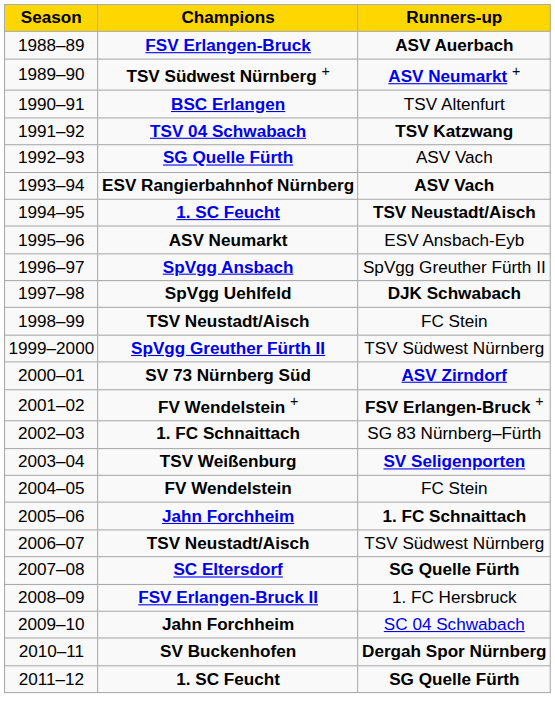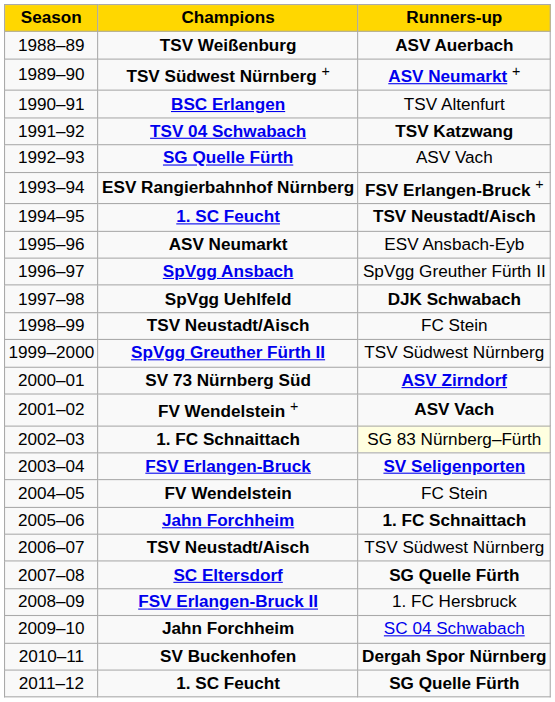 <table class="wikitable">
 <tr align="center" style="background:#FFD700">
 <td><strong>Season</strong></td>
 <td><strong>Champions</strong></td>
 <td><strong>Runners-up</strong></td>
 </tr>
 <tr align="center">
 <td>1988–89</td>
-<td><strong><a href='#'>FSV Erlangen-Bruck</a></strong></td>
+<td><strong>TSV Weißenburg</strong></td>
 <td><strong>ASV Auerbach</strong></td>
 </tr>
 <tr align="center">
 <td>1989–90</td>
 <td><strong>TSV Südwest Nürnberg</strong> <sup>+</sup></td>
 <td><strong><a href='#'>ASV Neumarkt</a></strong> <sup>+</sup></td>
 </tr>
 <tr align="center">
 <td>1990–91</td>
 <td><strong><a href='#'>BSC Erlangen</a></strong></td>
 <td>TSV Altenfurt</td>
 </tr>
 <tr align="center">
 <td>1991–92</td>
 <td><strong><a href='#'>TSV 04 Schwabach</a></strong></td>
 <td><strong>TSV Katzwang</strong></td>
 </tr>
 <tr align="center">
 <td>1992–93</td>
 <td><strong><a href='#'>SG Quelle Fürth</a></strong></td>
 <td>ASV Vach</td>
 </tr>
 <tr align="center">
 <td>1993–94</td>
 <td><strong>ESV Rangierbahnhof Nürnberg</strong></td>
-<td><strong>ASV Vach</strong></td>
+<td><strong>FSV Erlangen-Bruck</strong> <sup>+</sup></td>
 </tr>
 <tr align="center">
 <td>1994–95</td>
 <td><strong><a href='#'>1. SC Feucht</a></strong></td>
 <td><strong>TSV Neustadt/Aisch</strong></td>
 </tr>
 <tr align="center">
 <td>1995–96</td>
 <td><strong>ASV Neumarkt</strong></td>
 <td>ESV Ansbach-Eyb</td>
 </tr>
 <tr align="center">
 <td>1996–97</td>
 <td><strong><a href='#'>SpVgg Ansbach</a></strong></td>
 <td>SpVgg Greuther Fürth II</td>
 </tr>
 <tr align="center">
 <td>1997–98</td>
 <td><strong>SpVgg Uehlfeld</strong></td>
 <td><strong>DJK Schwabach</strong></td>
 </tr>
 <tr align="center">
 <td>1998–99</td>
 <td><strong>TSV Neustadt/Aisch</strong></td>
 <td>FC Stein</td>
 </tr>
 <tr align="center">
 <td>1999–2000</td>
 <td><strong><a href='#'>SpVgg Greuther Fürth II</a></strong></td>
 <td>TSV Südwest Nürnberg</td>
 </tr>
 <tr align="center">
 <td>2000–01</td>
 <td><strong>SV 73 Nürnberg Süd</strong></td>
 <td><strong><a href='#'>ASV Zirndorf</a></strong></td>
 </tr>
 <tr align="center">
 <td>2001–02</td>
 <td><strong>FV Wendelstein</strong> <sup>+</sup></td>
-<td><strong>FSV Erlangen-Bruck</strong> <sup>+</sup></td>
+<td><strong>ASV Vach</strong></td>
 </tr>
 <tr align="center">
 <td>2002–03</td>
 <td><strong>1. FC Schnaittach</strong></td>
-<td>SG 83 Nürnberg–Fürth</td>
+<td style="background: lightyellow;">SG 83 Nürnberg–Fürth</td>
 </tr>
 <tr align="center">
 <td>2003–04</td>
-<td><strong>TSV Weißenburg</strong></td>
+<td><strong><a href='#'>FSV Erlangen-Bruck</a></strong></td>
 <td><strong><a href='#'>SV Seligenporten</a></strong></td>
 </tr>
 <tr align="center">
 <td>2004–05</td>
 <td><strong>FV Wendelstein</strong></td>
 <td>FC Stein</td>
 </tr>
 <tr align="center">
 <td>2005–06</td>
 <td><strong><a href='#'>Jahn Forchheim</a></strong></td>
 <td><strong>1. FC Schnaittach</strong></td>
 </tr>
 <tr align="center">
 <td>2006–07</td>
 <td><strong>TSV Neustadt/Aisch</strong></td>
 <td>TSV Südwest Nürnberg</td>
 </tr>
 <tr align="center">
 <td>2007–08</td>
 <td><strong><a href='#'>SC Eltersdorf</a></strong></td>
 <td><strong>SG Quelle Fürth</strong></td>
 </tr>
 <tr align="center">
 <td>2008–09</td>
 <td><strong><a href='#'>FSV Erlangen-Bruck II</a></strong></td>
 <td>1. FC Hersbruck</td>
 </tr>
 <tr align="center">
 <td>2009–10</td>
 <td><strong>Jahn Forchheim</strong></td>
 <td><a href='#'>SC 04 Schwabach</a></td>
 </tr>
 <tr align="center">
 <td>2010–11</td>
 <td><strong>SV Buckenhofen</strong></td>
 <td><strong>Dergah Spor Nürnberg</strong></td>
 </tr>
 <tr align="center">
 <td>2011–12</td>
 <td><strong>1. SC Feucht</strong></td>
 <td><strong>SG Quelle Fürth</strong></td>
 </tr>
 </table>
